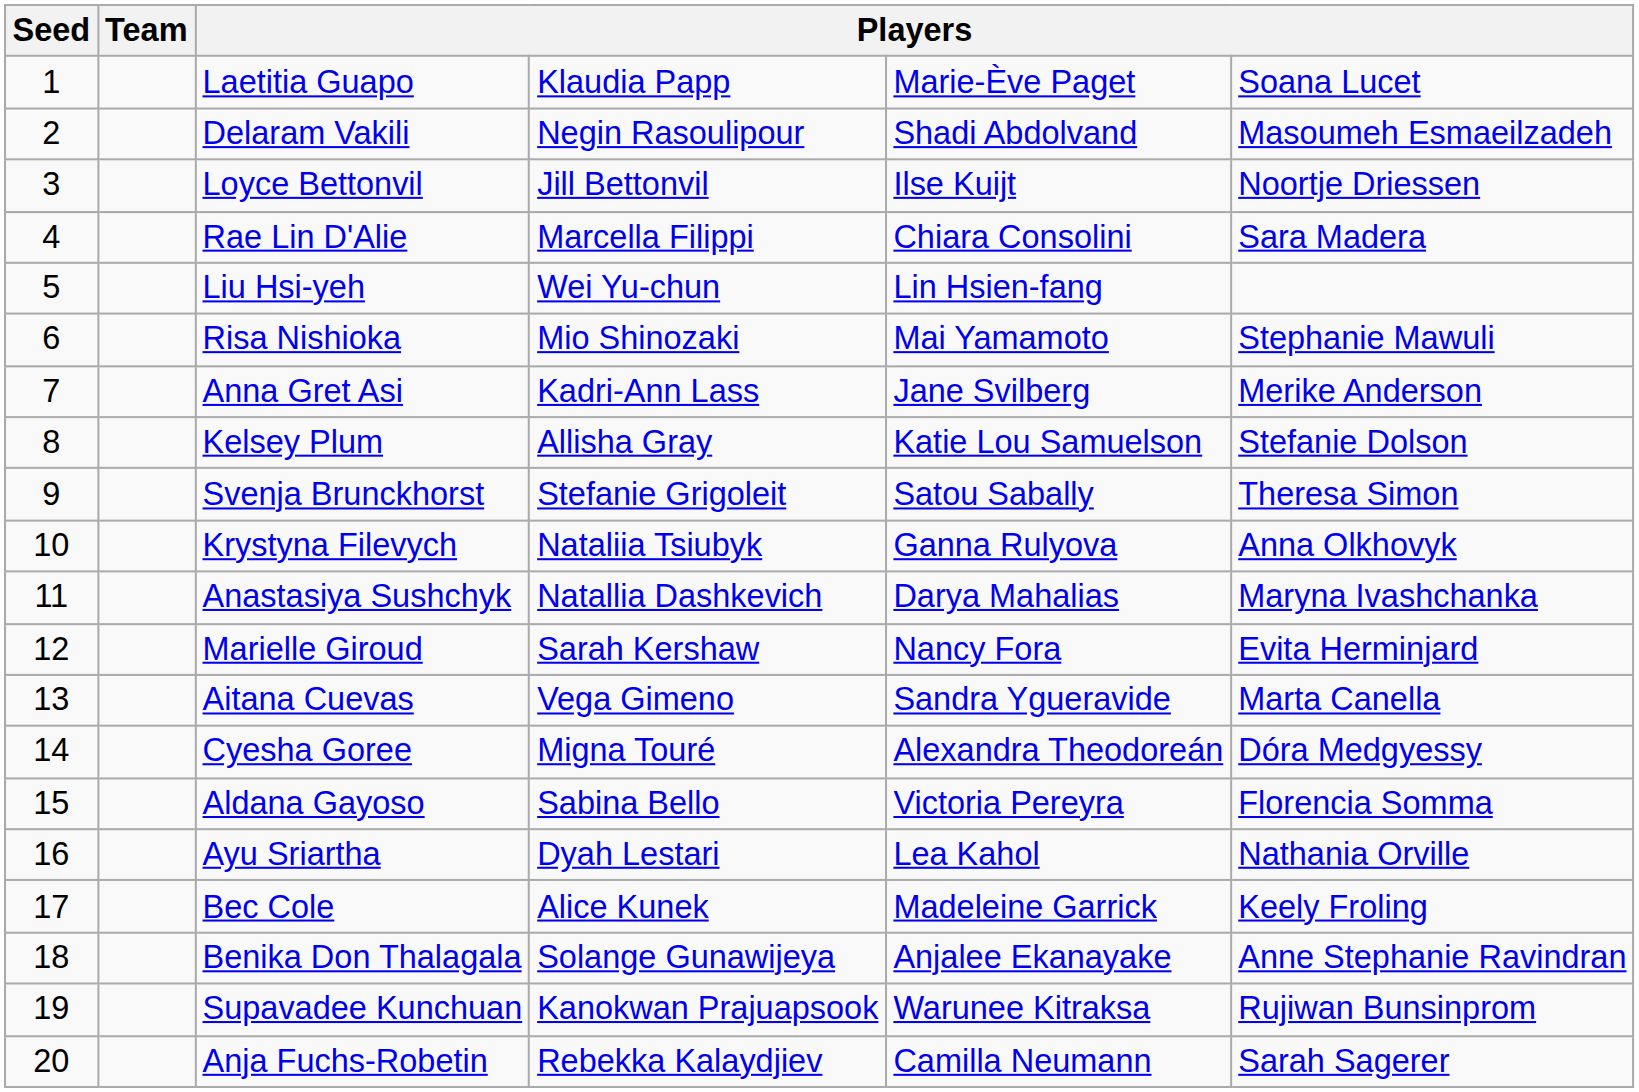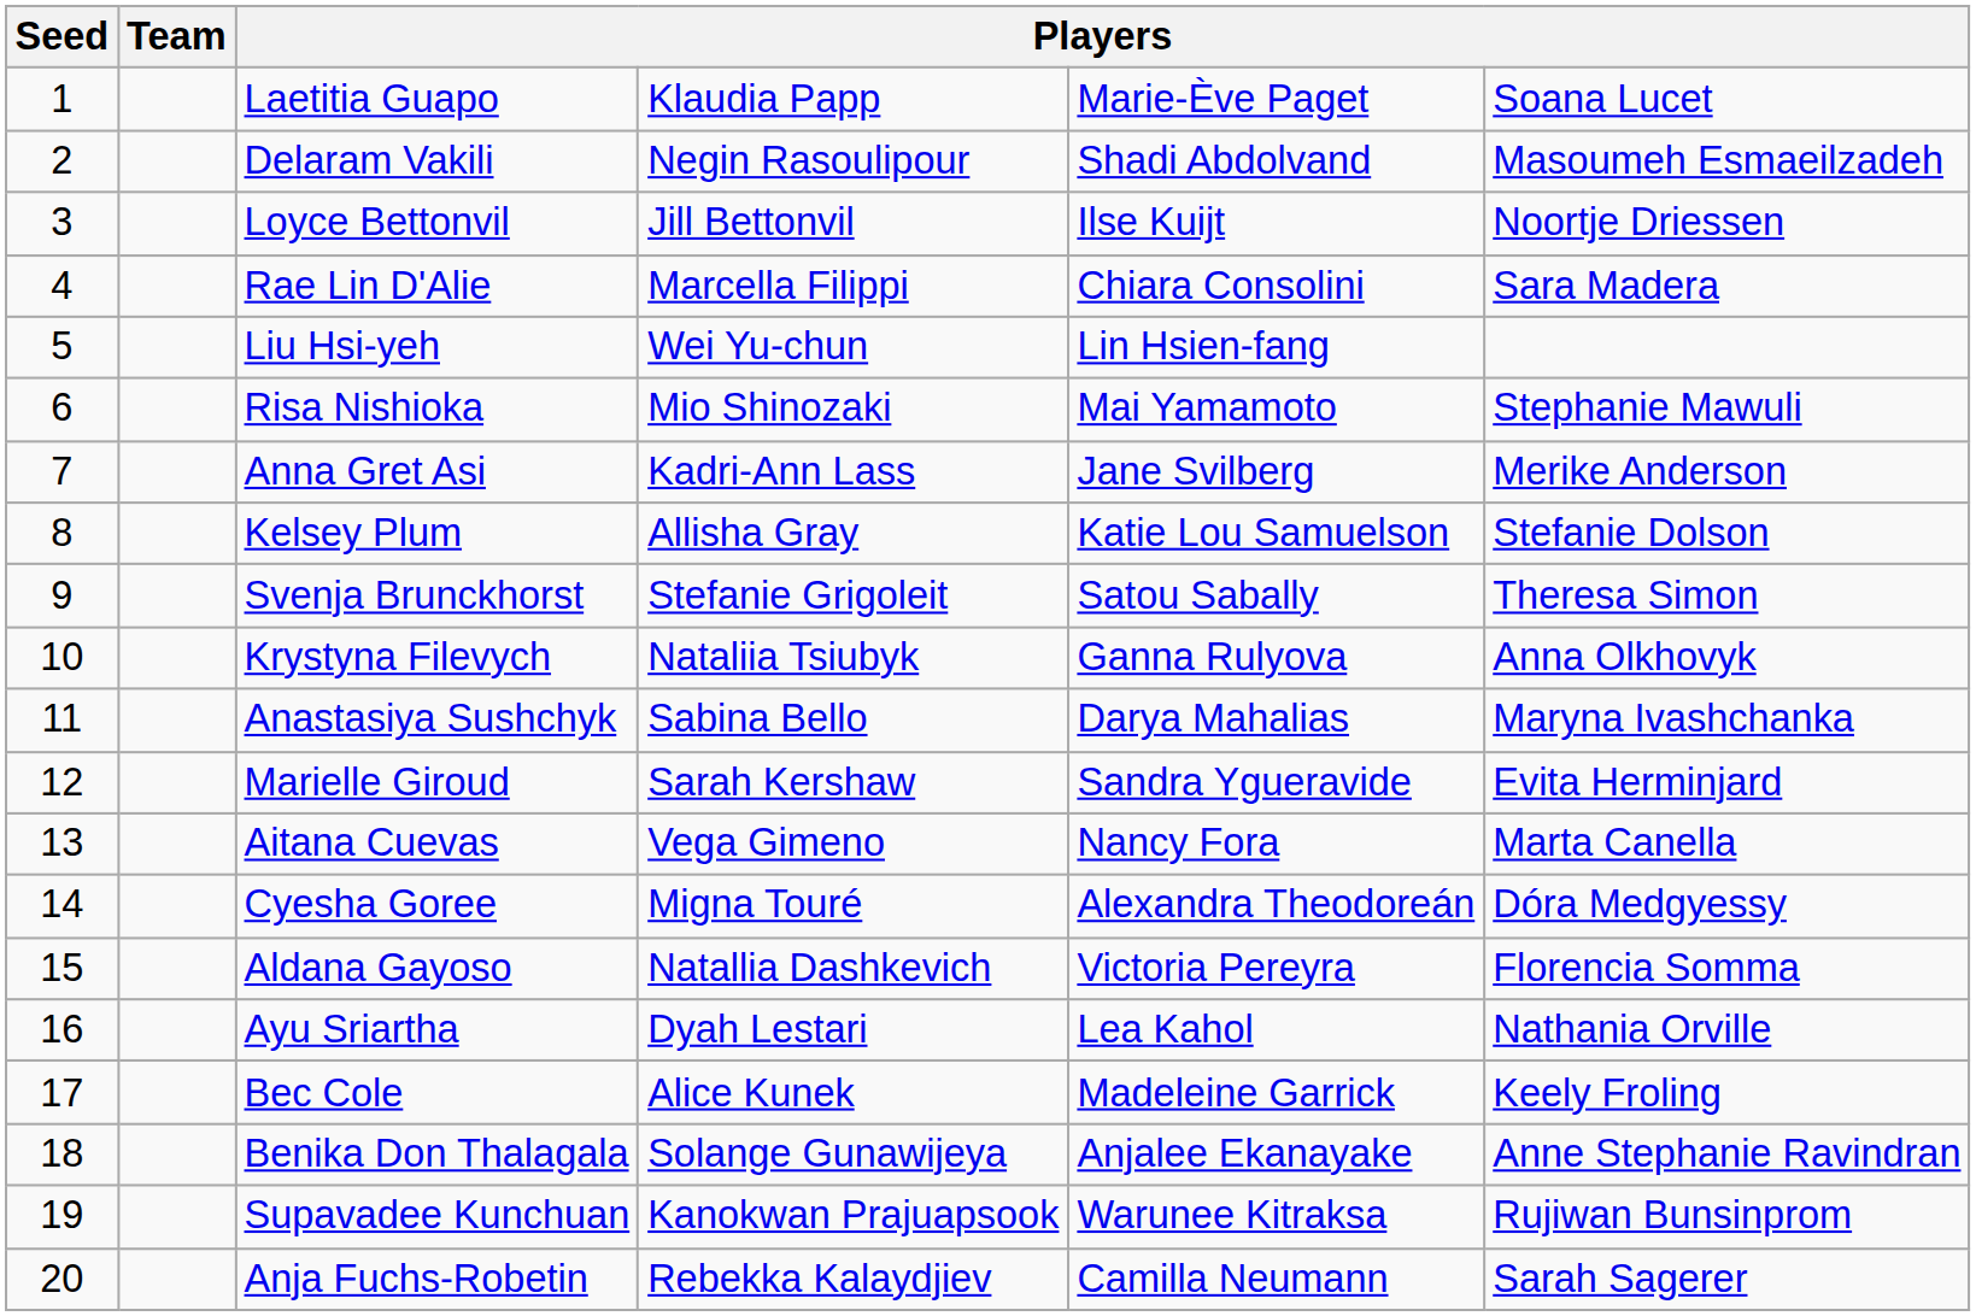 <table class="wikitable sortable">
 <tr>
 <th>Seed</th>
 <th>Team</th>
 <th colspan=4>Players</th>
 </tr>
 <tr>
 <td align=center>1</td>
 <td></td>
 <td><a href='#'>Laetitia Guapo</a></td>
 <td><a href='#'>Klaudia Papp</a></td>
 <td><a href='#'>Marie-Ève Paget</a></td>
 <td><a href='#'>Soana Lucet</a></td>
 </tr>
 <tr>
 <td align=center>2</td>
 <td></td>
 <td><a href='#'>Delaram Vakili</a></td>
 <td><a href='#'>Negin Rasoulipour</a></td>
 <td><a href='#'>Shadi Abdolvand</a></td>
 <td><a href='#'>Masoumeh Esmaeilzadeh</a></td>
 </tr>
 <tr>
 <td align=center>3</td>
 <td></td>
 <td><a href='#'>Loyce Bettonvil</a></td>
 <td><a href='#'>Jill Bettonvil</a></td>
 <td><a href='#'>Ilse Kuijt</a></td>
 <td><a href='#'>Noortje Driessen</a></td>
 </tr>
 <tr>
 <td align=center>4</td>
 <td></td>
 <td><a href='#'>Rae Lin D'Alie</a></td>
 <td><a href='#'>Marcella Filippi</a></td>
 <td><a href='#'>Chiara Consolini</a></td>
 <td><a href='#'>Sara Madera</a></td>
 </tr>
 <tr>
 <td align=center>5</td>
 <td></td>
 <td><a href='#'>Liu Hsi-yeh</a></td>
 <td><a href='#'>Wei Yu-chun</a></td>
 <td><a href='#'>Lin Hsien-fang</a></td>
 <td></td>
 </tr>
 <tr>
 <td align=center>6</td>
 <td></td>
 <td><a href='#'>Risa Nishioka</a></td>
 <td><a href='#'>Mio Shinozaki</a></td>
 <td><a href='#'>Mai Yamamoto</a></td>
 <td><a href='#'>Stephanie Mawuli</a></td>
 </tr>
 <tr>
 <td align=center>7</td>
 <td></td>
 <td><a href='#'>Anna Gret Asi</a></td>
 <td><a href='#'>Kadri-Ann Lass</a></td>
 <td><a href='#'>Jane Svilberg</a></td>
 <td><a href='#'>Merike Anderson</a></td>
 </tr>
 <tr>
 <td align=center>8</td>
 <td></td>
 <td><a href='#'>Kelsey Plum</a></td>
 <td><a href='#'>Allisha Gray</a></td>
 <td><a href='#'>Katie Lou Samuelson</a></td>
 <td><a href='#'>Stefanie Dolson</a></td>
 </tr>
 <tr>
 <td align=center>9</td>
 <td></td>
 <td><a href='#'>Svenja Brunckhorst</a></td>
 <td><a href='#'>Stefanie Grigoleit</a></td>
 <td><a href='#'>Satou Sabally</a></td>
 <td><a href='#'>Theresa Simon</a></td>
 </tr>
 <tr>
 <td align=center>10</td>
 <td></td>
 <td><a href='#'>Krystyna Filevych</a></td>
 <td><a href='#'>Nataliia Tsiubyk</a></td>
 <td><a href='#'>Ganna Rulyova</a></td>
 <td><a href='#'>Anna Olkhovyk</a></td>
 </tr>
 <tr>
 <td align=center>11</td>
 <td></td>
 <td><a href='#'>Anastasiya Sushchyk</a></td>
-<td><a href='#'>Natallia Dashkevich</a></td>
+<td><a href='#'>Sabina Bello</a></td>
 <td><a href='#'>Darya Mahalias</a></td>
 <td><a href='#'>Maryna Ivashchanka</a></td>
 </tr>
 <tr>
 <td align=center>12</td>
 <td></td>
 <td><a href='#'>Marielle Giroud</a></td>
 <td><a href='#'>Sarah Kershaw</a></td>
-<td><a href='#'>Nancy Fora</a></td>
+<td><a href='#'>Sandra Ygueravide</a></td>
 <td><a href='#'>Evita Herminjard</a></td>
 </tr>
 <tr>
 <td align=center>13</td>
 <td></td>
 <td><a href='#'>Aitana Cuevas</a></td>
 <td><a href='#'>Vega Gimeno</a></td>
-<td><a href='#'>Sandra Ygueravide</a></td>
+<td><a href='#'>Nancy Fora</a></td>
 <td><a href='#'>Marta Canella</a></td>
 </tr>
 <tr>
 <td align=center>14</td>
 <td></td>
 <td><a href='#'>Cyesha Goree</a></td>
 <td><a href='#'>Migna Touré</a></td>
 <td><a href='#'>Alexandra Theodoreán</a></td>
 <td><a href='#'>Dóra Medgyessy</a></td>
 </tr>
 <tr>
 <td align=center>15</td>
 <td></td>
 <td><a href='#'>Aldana Gayoso</a></td>
-<td><a href='#'>Sabina Bello</a></td>
+<td><a href='#'>Natallia Dashkevich</a></td>
 <td><a href='#'>Victoria Pereyra</a></td>
 <td><a href='#'>Florencia Somma</a></td>
 </tr>
 <tr>
 <td align=center>16</td>
 <td></td>
 <td><a href='#'>Ayu Sriartha</a></td>
 <td><a href='#'>Dyah Lestari</a></td>
 <td><a href='#'>Lea Kahol</a></td>
 <td><a href='#'>Nathania Orville</a></td>
 </tr>
 <tr>
 <td align=center>17</td>
 <td></td>
 <td><a href='#'>Bec Cole</a></td>
 <td><a href='#'>Alice Kunek</a></td>
 <td><a href='#'>Madeleine Garrick</a></td>
 <td><a href='#'>Keely Froling</a></td>
 </tr>
 <tr>
 <td align=center>18</td>
 <td></td>
 <td><a href='#'>Benika Don Thalagala</a></td>
 <td><a href='#'>Solange Gunawijeya</a></td>
 <td><a href='#'>Anjalee Ekanayake</a></td>
 <td><a href='#'>Anne Stephanie Ravindran</a></td>
 </tr>
 <tr>
 <td align=center>19</td>
 <td></td>
 <td><a href='#'>Supavadee Kunchuan</a></td>
 <td><a href='#'>Kanokwan Prajuapsook</a></td>
 <td><a href='#'>Warunee Kitraksa</a></td>
 <td><a href='#'>Rujiwan Bunsinprom</a></td>
 </tr>
 <tr>
 <td align=center>20</td>
 <td></td>
 <td><a href='#'>Anja Fuchs-Robetin</a></td>
 <td><a href='#'>Rebekka Kalaydjiev</a></td>
 <td><a href='#'>Camilla Neumann</a></td>
 <td><a href='#'>Sarah Sagerer</a></td>
 </tr>
 </table>
